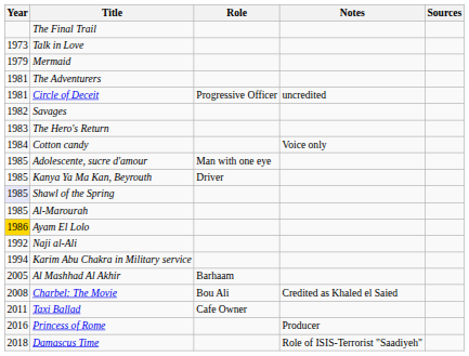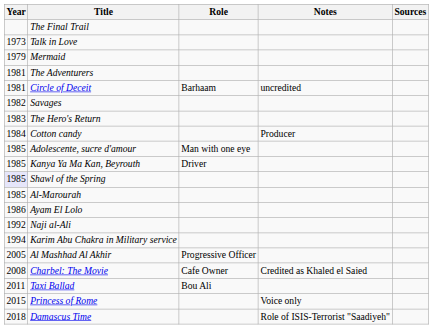 <table class = "wikitable sortable" >
 <tr>
 <th>Year</th>
 <th>Title</th>
 <th>Role</th>
 <th class = "unsortable">Notes</th>
 <th class = "unsortable">Sources</th>
 </tr>
 <tr>
 <td></td>
 <td><em>The Final Trail</em></td>
 <td></td>
 <td></td>
 <td></td>
 </tr>
 <tr>
 <td>1973</td>
 <td><em>Talk in Love</em></td>
 <td></td>
 <td></td>
 <td></td>
 </tr>
 <tr>
 <td>1979</td>
 <td><em>Mermaid</em></td>
 <td></td>
 <td></td>
 <td></td>
 </tr>
 <tr>
 <td>1981</td>
 <td><em>The Adventurers</em></td>
 <td></td>
 <td></td>
 <td></td>
 </tr>
 <tr>
 <td>1981</td>
 <td><em><a href='#'>Circle of Deceit</a></em></td>
-<td>Progressive Officer</td>
+<td>Barhaam</td>
 <td>uncredited</td>
 <td></td>
 </tr>
 <tr>
 <td>1982</td>
 <td><em>Savages</em></td>
 <td></td>
 <td></td>
 <td></td>
 </tr>
 <tr>
 <td>1983</td>
 <td><em>The Hero's Return</em></td>
 <td></td>
 <td></td>
 <td></td>
 </tr>
 <tr>
 <td>1984</td>
 <td><em>Cotton candy</em></td>
 <td></td>
-<td>Voice only</td>
+<td>Producer</td>
 <td></td>
 </tr>
 <tr>
 <td>1985</td>
 <td><em>Adolescente, sucre d'amour</em></td>
 <td>Man with one eye</td>
 <td></td>
 <td></td>
 </tr>
 <tr>
 <td>1985</td>
 <td><em>Kanya Ya Ma Kan, Beyrouth</em></td>
 <td>Driver</td>
 <td></td>
 <td></td>
 </tr>
 <tr>
 <td style="background: lavender;">1985</td>
 <td><em>Shawl of the Spring</em></td>
 <td></td>
 <td></td>
 <td></td>
 </tr>
 <tr>
 <td>1985</td>
 <td><em>Al-Marourah</em></td>
 <td></td>
 <td></td>
 <td></td>
 </tr>
 <tr>
-<td style="background: gold;">1986</td>
+<td>1986</td>
 <td><em>Ayam El Lolo</em></td>
 <td></td>
 <td></td>
 <td></td>
 </tr>
 <tr>
 <td>1992</td>
 <td><em>Naji al-Ali</em></td>
 <td></td>
 <td></td>
 <td></td>
 </tr>
 <tr>
 <td>1994</td>
 <td><em>Karim Abu Chakra in Military service</em></td>
 <td></td>
 <td></td>
 <td></td>
 </tr>
 <tr>
 <td>2005</td>
 <td><em>Al Mashhad Al Akhir</em></td>
-<td>Barhaam</td>
+<td>Progressive Officer</td>
 <td></td>
 <td></td>
 </tr>
 <tr>
 <td>2008</td>
 <td><em><a href='#'>Charbel: The Movie</a></em></td>
-<td>Bou Ali</td>
+<td>Cafe Owner</td>
 <td>Credited as Khaled el Saied</td>
 <td></td>
 </tr>
 <tr>
 <td>2011</td>
 <td><em><a href='#'>Taxi Ballad</a></em></td>
-<td>Cafe Owner</td>
+<td>Bou Ali</td>
 <td></td>
 <td></td>
 </tr>
 <tr>
-<td>2016</td>
+<td>2015</td>
 <td><em><a href='#'>Princess of Rome</a></em></td>
 <td></td>
-<td>Producer</td>
+<td>Voice only</td>
 <td></td>
 </tr>
 <tr>
 <td>2018</td>
 <td><em><a href='#'>Damascus Time</a></em></td>
 <td></td>
 <td>Role of ISIS-Terrorist "Saadiyeh"</td>
 <td></td>
 </tr>
 </table>
